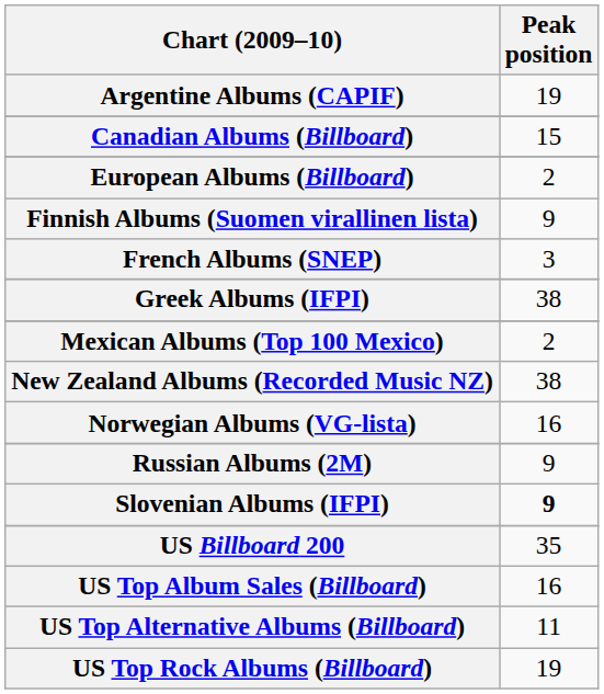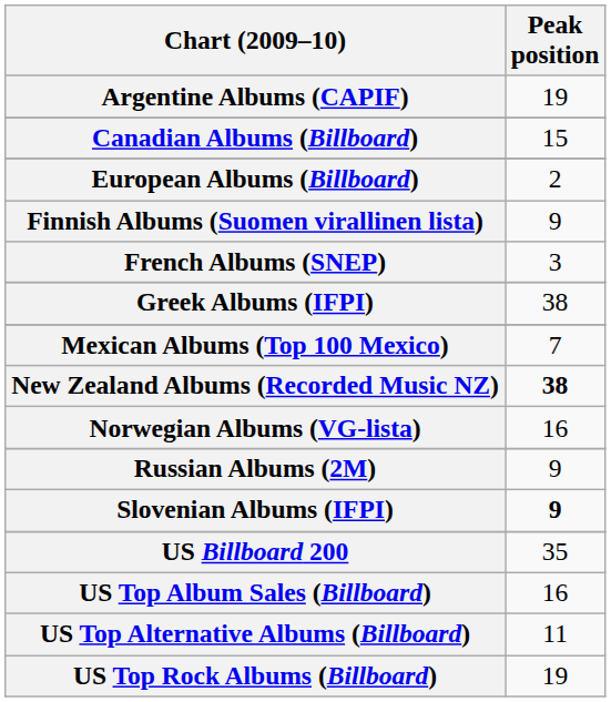 <table class="wikitable sortable plainrowheaders" style="text-align:center">
 <tr>
 <th scope="col">Chart (2009–10)</th>
 <th scope="col">Peak<br>position</th>
 </tr>
 <tr>
 <th scope="row">Argentine Albums (<a href='#'>CAPIF</a>)</th>
 <td>19</td>
 </tr>
 <tr>
 </tr>
 <tr>
 </tr>
 <tr>
 </tr>
 <tr>
 <th scope="row"><a href='#'>Canadian Albums</a> (<a href='#'><em>Billboard</em></a>)</th>
 <td>15</td>
 </tr>
 <tr>
 </tr>
 <tr>
 </tr>
 <tr>
 </tr>
 <tr>
 <th scope="row">European Albums (<a href='#'><em>Billboard</em></a>)</th>
 <td>2</td>
 </tr>
 <tr>
 <th scope="row">Finnish Albums (<a href='#'>Suomen virallinen lista</a>)</th>
 <td>9</td>
 </tr>
 <tr>
 <th scope="row">French Albums (<a href='#'>SNEP</a>)</th>
 <td>3</td>
 </tr>
 <tr>
 </tr>
 <tr>
 <th scope="row">Greek Albums (<a href='#'>IFPI</a>)</th>
 <td>38</td>
 </tr>
 <tr>
 </tr>
 <tr>
 </tr>
 <tr>
 <th scope="row">Mexican Albums (<a href='#'>Top 100 Mexico</a>)</th>
-<td>2</td>
+<td>7</td>
 </tr>
 <tr>
 <th scope="row">New Zealand Albums (<a href='#'>Recorded Music NZ</a>)</th>
-<td>38</td>
+<td><strong>38</strong></td>
 </tr>
 <tr>
 <th scope="row">Norwegian Albums (<a href='#'>VG-lista</a>)</th>
 <td>16</td>
 </tr>
 <tr>
 </tr>
 <tr>
 </tr>
 <tr>
 <th scope="row">Russian Albums (<a href='#'>2M</a>)</th>
 <td>9</td>
 </tr>
 <tr>
 <th scope="row">Slovenian Albums (<a href='#'>IFPI</a>)</th>
 <td><strong>9</strong></td>
 </tr>
 <tr>
 </tr>
 <tr>
 </tr>
 <tr>
 </tr>
 <tr>
 <th scope="row">US <a href='#'><em>Billboard</em> 200</a></th>
 <td>35</td>
 </tr>
 <tr>
 <th scope="row">US <a href='#'>Top Album Sales</a> (<a href='#'><em>Billboard</em></a>)</th>
 <td>16</td>
 </tr>
 <tr>
 <th scope="row">US <a href='#'>Top Alternative Albums</a> (<a href='#'><em>Billboard</em></a>)</th>
 <td>11</td>
 </tr>
 <tr>
 <th scope="row">US <a href='#'>Top Rock Albums</a> (<a href='#'><em>Billboard</em></a>)</th>
 <td>19</td>
 </tr>
 </table>
